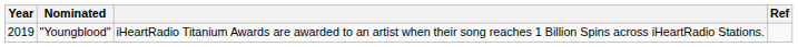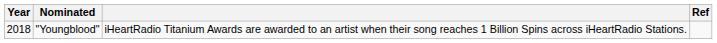 <table class="wikitable">
 <tr>
 <th>Year</th>
 <th>Nominated</th>
 <th></th>
 <th>Ref</th>
 </tr>
 <tr>
-<td>2019</td>
+<td>2018</td>
 <td>"Youngblood"</td>
 <td>iHeartRadio Titanium Awards are awarded to an artist when their song reaches 1 Billion Spins across iHeartRadio Stations.</td>
 <td></td>
 </tr>
 </table>
